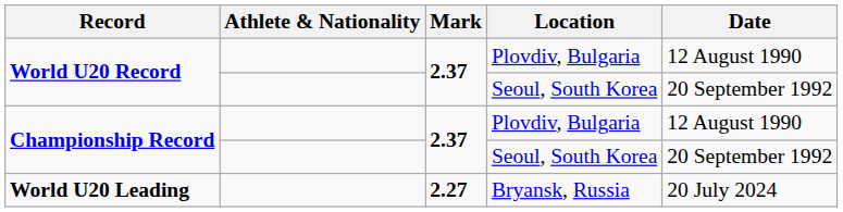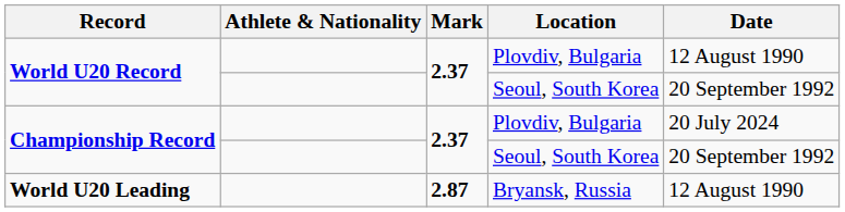 <table class="wikitable">
 <tr>
 <th scope="col">Record</th>
 <th scope="col">Athlete & Nationality</th>
 <th scope="col">Mark</th>
 <th scope="col">Location</th>
 <th scope="col">Date</th>
 </tr>
 <tr>
 <td rowspan=2><strong><a href='#'>World U20 Record</a></strong></td>
 <td></td>
 <td rowspan=2><strong>2.37</strong></td>
 <td><a href='#'>Plovdiv</a>, <a href='#'>Bulgaria</a></td>
 <td>12 August 1990</td>
 </tr>
 <tr>
 <td></td>
 <td><a href='#'>Seoul</a>, <a href='#'>South Korea</a></td>
 <td>20 September 1992</td>
 </tr>
 <tr>
 <td rowspan=2><strong><a href='#'>Championship Record</a></strong></td>
 <td></td>
 <td rowspan=2><strong>2.37</strong></td>
 <td><a href='#'>Plovdiv</a>, <a href='#'>Bulgaria</a></td>
-<td>12 August 1990</td>
+<td>20 July 2024</td>
 </tr>
 <tr>
 <td></td>
 <td><a href='#'>Seoul</a>, <a href='#'>South Korea</a></td>
 <td>20 September 1992</td>
 </tr>
 <tr>
 <td><strong>World U20 Leading</strong></td>
 <td></td>
-<td><strong>2.27</strong></td>
+<td><strong>2.87</strong></td>
 <td><a href='#'>Bryansk</a>, <a href='#'>Russia</a></td>
-<td>20 July 2024</td>
+<td>12 August 1990</td>
 </tr>
 </table>
